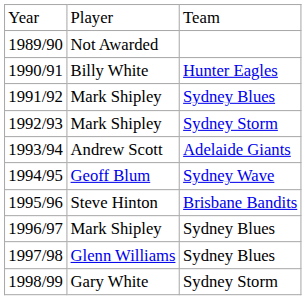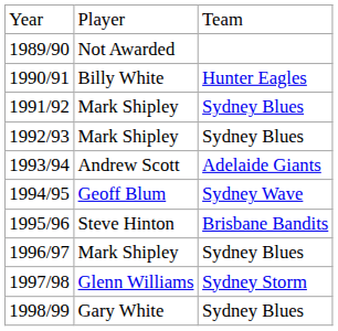 <table class="wikitable">
 <tr bgcolor="#FFFFFF">
 <td>Year</td>
 <td>Player</td>
 <td>Team</td>
 </tr>
 <tr bgcolor="#FFFFFF">
 <td>1989/90</td>
 <td>Not Awarded</td>
 <td></td>
 </tr>
 <tr bgcolor="#FFFFFF">
 <td>1990/91</td>
 <td>Billy White</td>
 <td><a href='#'>Hunter Eagles</a></td>
 </tr>
 <tr bgcolor="#FFFFFF">
 <td>1991/92</td>
 <td>Mark Shipley</td>
 <td><a href='#'>Sydney Blues</a></td>
 </tr>
 <tr bgcolor="#FFFFFF">
 <td>1992/93</td>
 <td>Mark Shipley</td>
-<td><a href='#'>Sydney Storm</a></td>
+<td>Sydney Blues</td>
 </tr>
 <tr bgcolor="#FFFFFF">
 <td>1993/94</td>
 <td>Andrew Scott</td>
 <td><a href='#'>Adelaide Giants</a></td>
 </tr>
 <tr bgcolor="#FFFFFF">
 <td>1994/95</td>
 <td><a href='#'>Geoff Blum</a></td>
 <td><a href='#'>Sydney Wave</a></td>
 </tr>
 <tr bgcolor="#FFFFFF">
 <td>1995/96</td>
 <td>Steve Hinton</td>
 <td><a href='#'>Brisbane Bandits</a></td>
 </tr>
 <tr bgcolor="#FFFFFF">
 <td>1996/97</td>
 <td>Mark Shipley</td>
 <td>Sydney Blues</td>
 </tr>
 <tr bgcolor="#FFFFFF">
 <td>1997/98</td>
 <td><a href='#'>Glenn Williams</a></td>
-<td>Sydney Blues</td>
+<td><a href='#'>Sydney Storm</a></td>
 </tr>
 <tr bgcolor="#FFFFFF">
 <td>1998/99</td>
 <td>Gary White</td>
-<td>Sydney Storm</td>
+<td>Sydney Blues</td>
 </tr>
 </table>
